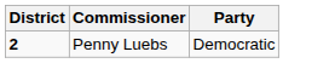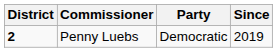 <table class="wikitable">
 <tr>
 <th>District</th>
 <th>Commissioner</th>
 <th>Party</th>
+<th>Since</th>
 </tr>
 <tr>
 <td><strong>2</strong></td>
 <td>Penny Luebs</td>
 <td>Democratic</td>
+<td>2019</td>
 </tr>
 </table>
